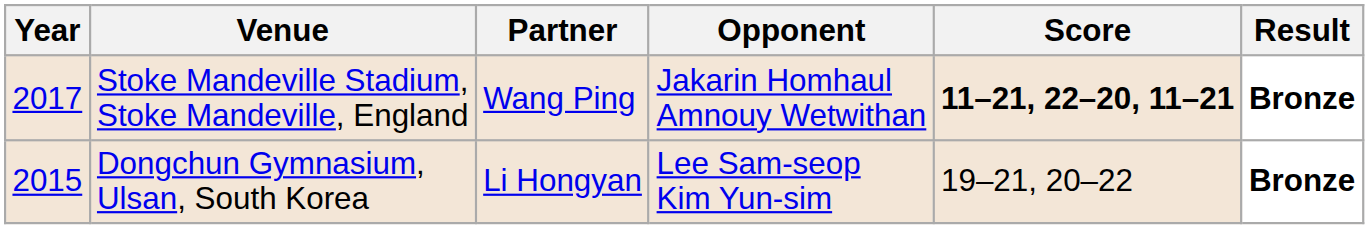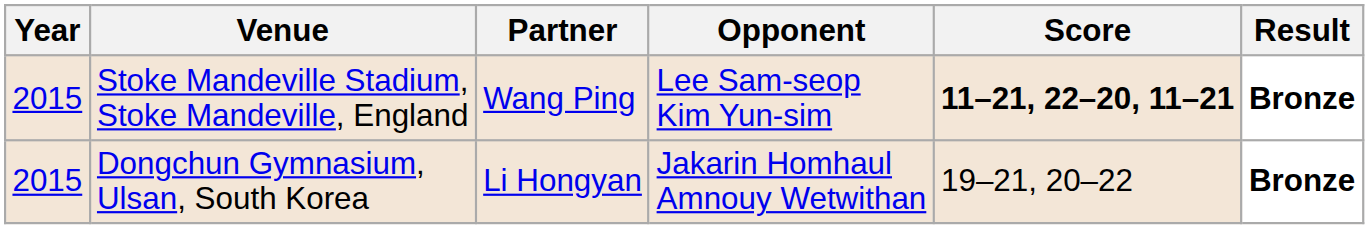 <table class="sortable wikitable" style="font-size: 90%;">
 <tr>
 <th>Year</th>
 <th>Venue</th>
 <th>Partner</th>
 <th>Opponent</th>
 <th>Score</th>
 <th>Result</th>
 </tr>
 <tr style="background:#F3E6D7">
-<td align="center"><a href='#'>2017</a></td>
+<td align="center"><a href='#'>2015</a></td>
 <td align="left"><a href='#'>Stoke Mandeville Stadium</a>,<br><a href='#'>Stoke Mandeville</a>, England</td>
 <td align="left"> <a href='#'>Wang Ping</a></td>
-<td align="left"> <a href='#'>Jakarin Homhaul</a><br> <a href='#'>Amnouy Wetwithan</a></td>
+<td align="left"> <a href='#'>Lee Sam-seop</a><br> <a href='#'>Kim Yun-sim</a></td>
 <td align="left"><strong>11–21, 22–20, 11–21</strong></td>
 <td style="text-align:left; background:white"> <strong>Bronze</strong></td>
 </tr>
 <tr style="background:#F3E6D7">
 <td align="center"><a href='#'>2015</a></td>
 <td align="left"><a href='#'>Dongchun Gymnasium</a>,<br><a href='#'>Ulsan</a>, South Korea</td>
 <td align="left"> <a href='#'>Li Hongyan</a></td>
-<td align="left"> <a href='#'>Lee Sam-seop</a><br> <a href='#'>Kim Yun-sim</a></td>
+<td align="left"> <a href='#'>Jakarin Homhaul</a><br> <a href='#'>Amnouy Wetwithan</a></td>
 <td align="left">19–21, 20–22</td>
 <td style="text-align:left; background:white"> <strong>Bronze</strong></td>
 </tr>
 </table>
